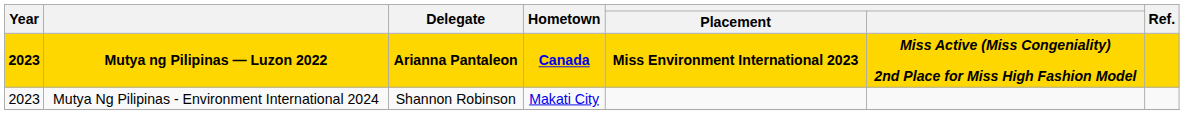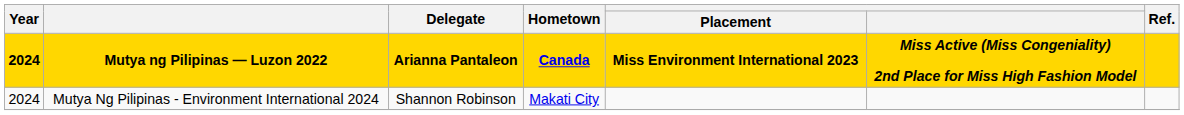 <table class="wikitable" style="text-align:center; font-size:95%; line-height:17px; width:100%;">
 <tr>
 <th rowspan="2">Year</th>
 <th rowspan="2"></th>
 <th rowspan="2">Delegate</th>
 <th rowspan="2">Hometown</th>
 <th colspan="2"></th>
 <th rowspan="2">Ref.</th>
 </tr>
 <tr>
 <th>Placement</th>
 <th></th>
 </tr>
 <tr style="background-color:Gold; font-weight:bold">
-<td>2023</td>
+<td>2024</td>
 <td>Mutya ng Pilipinas — Luzon 2022</td>
 <td>Arianna Pantaleon</td>
 <td><a href='#'>Canada</a></td>
 <td>Miss Environment International 2023</td>
 <td><em>Miss Active (Miss Congeniality)<br><br>2nd Place for Miss High Fashion Model</em></td>
 <td></td>
 </tr>
 <tr>
-<td>2023</td>
+<td>2024</td>
 <td>Mutya Ng Pilipinas - Environment International 2024</td>
 <td>Shannon Robinson</td>
 <td><a href='#'>Makati City</a></td>
 <td></td>
 <td></td>
 <td></td>
 </tr>
 <tr>
 </tr>
 </table>
